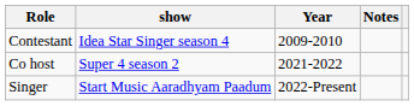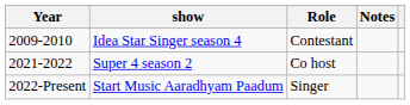 <table class="wikitable sortable">
 <tr>
+<th scope="col">Year</th>
+<th scope="col">show</th>
 <th scope="col">Role</th>
-<th scope="col">show</th>
-<th scope="col">Year</th>
 <th scope="col" class="unsortable">Notes</th>
 <th scope="col" class="unsortable"></th>
 </tr>
 <tr>
+<td>2009-2010</td>
+<td><a href='#'>Idea Star Singer season 4</a></td>
 <td>Contestant</td>
-<td><a href='#'>Idea Star Singer season 4</a></td>
-<td>2009-2010</td>
 <td></td>
 <td></td>
 </tr>
 <tr>
+<td>2021-2022</td>
+<td><a href='#'>Super 4 season 2</a></td>
 <td>Co host</td>
-<td><a href='#'>Super 4 season 2</a></td>
-<td>2021-2022</td>
 <td></td>
 <td></td>
 </tr>
 <tr>
+<td>2022-Present</td>
+<td><a href='#'>Start Music Aaradhyam Paadum</a></td>
 <td>Singer</td>
-<td><a href='#'>Start Music Aaradhyam Paadum</a></td>
-<td>2022-Present</td>
 <td></td>
 <td></td>
 </tr>
 </table>
